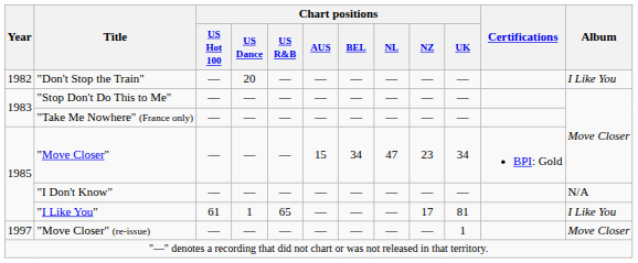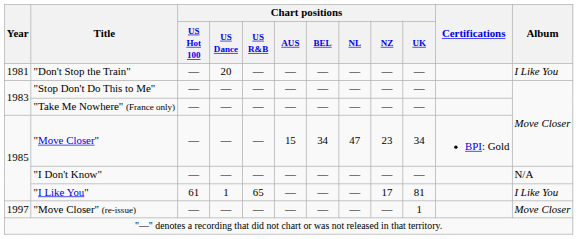 <table class="wikitable">
 <tr>
 <th rowspan="2">Year</th>
 <th rowspan="2">Title</th>
 <th colspan="8">Chart positions</th>
 <th rowspan="2"><a href='#'>Certifications</a></th>
 <th rowspan="2">Album</th>
 </tr>
 <tr>
 <th width="40"><small><a href='#'>US Hot 100</a></small><br></th>
 <th width="40"><small><a href='#'>US Dance</a></small><br></th>
 <th width="40"><small><a href='#'>US R&B</a></small><br></th>
 <th width="40"><small><a href='#'>AUS</a></small><br></th>
 <th width="40"><small><a href='#'>BEL</a></small><br></th>
 <th width="40"><small><a href='#'>NL</a></small><br></th>
 <th width="40"><small><a href='#'>NZ</a></small><br></th>
 <th width="40"><small><a href='#'>UK</a></small><br></th>
 </tr>
 <tr>
-<td>1982</td>
+<td>1981</td>
 <td>"Don't Stop the Train"</td>
 <td style="text-align:center;">—</td>
 <td style="text-align:center;">20</td>
 <td style="text-align:center;">—</td>
 <td style="text-align:center;">—</td>
 <td style="text-align:center;">—</td>
 <td style="text-align:center;">—</td>
 <td style="text-align:center;">—</td>
 <td style="text-align:center;">—</td>
 <td></td>
 <td><em>I Like You</em></td>
 </tr>
 <tr>
 <td rowspan="2">1983</td>
 <td>"Stop Don't Do This to Me"</td>
 <td style="text-align:center;">—</td>
 <td style="text-align:center;">—</td>
 <td style="text-align:center;">—</td>
 <td style="text-align:center;">—</td>
 <td style="text-align:center;">—</td>
 <td style="text-align:center;">—</td>
 <td style="text-align:center;">—</td>
 <td style="text-align:center;">—</td>
 <td></td>
 <td rowspan="3"><em>Move Closer</em></td>
 </tr>
 <tr>
 <td>"Take Me Nowhere" <small>(France only)</small></td>
 <td style="text-align:center;">—</td>
 <td style="text-align:center;">—</td>
 <td style="text-align:center;">—</td>
 <td style="text-align:center;">—</td>
 <td style="text-align:center;">—</td>
 <td style="text-align:center;">—</td>
 <td style="text-align:center;">—</td>
 <td style="text-align:center;">—</td>
 <td></td>
 </tr>
 <tr>
 <td rowspan="3">1985</td>
 <td>"<a href='#'>Move Closer</a>"</td>
 <td style="text-align:center;">—</td>
 <td style="text-align:center;">—</td>
 <td style="text-align:center;">—</td>
 <td style="text-align:center;">15</td>
 <td style="text-align:center;">34</td>
 <td style="text-align:center;">47</td>
 <td style="text-align:center;">23</td>
 <td style="text-align:center;">34</td>
 <td><br><ul><li><a href='#'>BPI</a>: Gold</li></ul></td>
 </tr>
 <tr>
 <td>"I Don't Know"</td>
 <td style="text-align:center;">—</td>
 <td style="text-align:center;">—</td>
 <td style="text-align:center;">—</td>
 <td style="text-align:center;">—</td>
 <td style="text-align:center;">—</td>
 <td style="text-align:center;">—</td>
 <td style="text-align:center;">—</td>
 <td style="text-align:center;">—</td>
 <td></td>
 <td>N/A</td>
 </tr>
 <tr>
 <td>"<a href='#'>I Like You</a>"</td>
 <td style="text-align:center;">61</td>
 <td style="text-align:center;">1</td>
 <td style="text-align:center;">65</td>
 <td style="text-align:center;">—</td>
 <td style="text-align:center;">—</td>
 <td style="text-align:center;">—</td>
 <td style="text-align:center;">17</td>
 <td style="text-align:center;">81</td>
 <td></td>
 <td><em>I Like You</em></td>
 </tr>
 <tr>
 <td>1997</td>
 <td>"Move Closer" <small>(re-issue)</small></td>
 <td style="text-align:center;">—</td>
 <td style="text-align:center;">—</td>
 <td style="text-align:center;">—</td>
 <td style="text-align:center;">—</td>
 <td style="text-align:center;">—</td>
 <td style="text-align:center;">—</td>
 <td style="text-align:center;">—</td>
 <td style="text-align:center;">1</td>
 <td></td>
 <td><em>Move Closer</em></td>
 </tr>
 <tr>
 <td colspan="12" align=center style="font-size:90%">"—" denotes a recording that did not chart or was not released in that territory.</td>
 </tr>
 </table>
